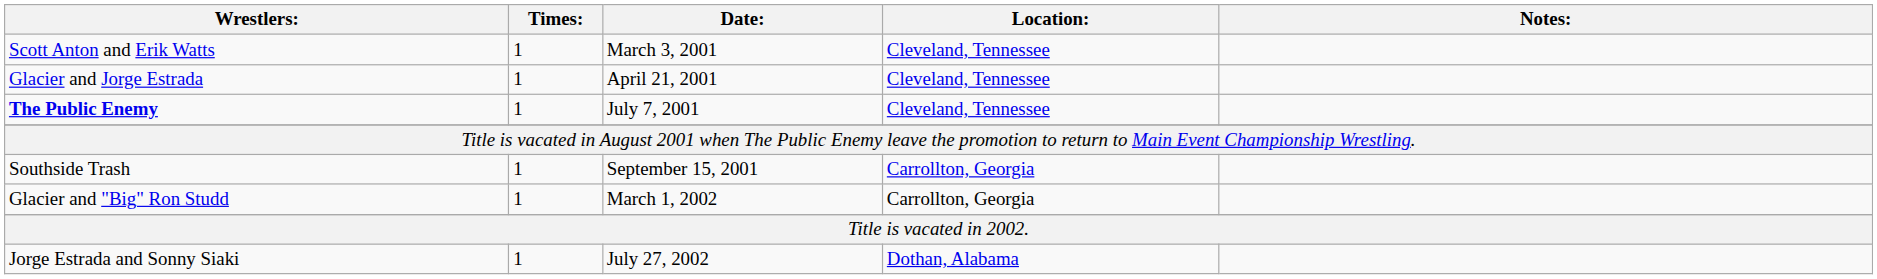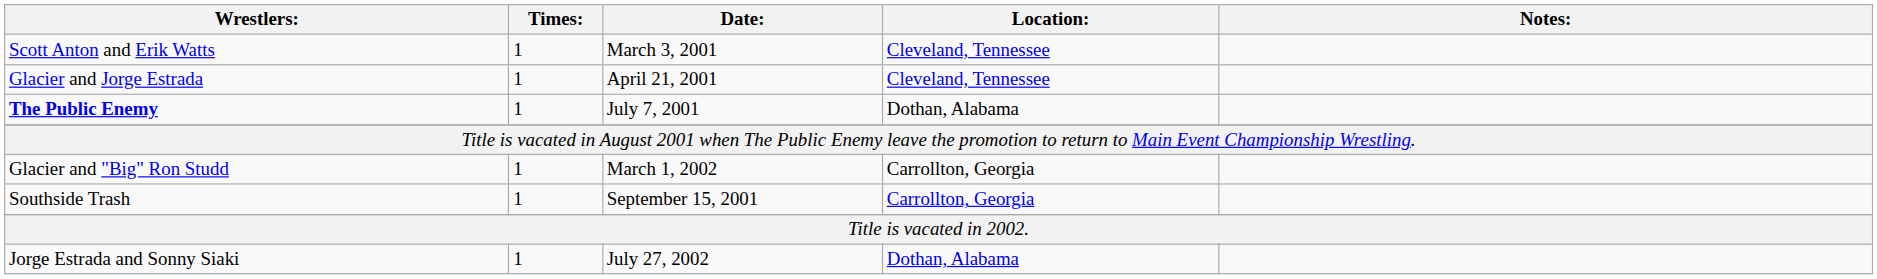 <table class="wikitable" width=100%>
 <tr>
 <th width=27%>Wrestlers:</th>
 <th width=5%>Times:</th>
 <th width=15%>Date:</th>
 <th width=18%>Location:</th>
 <th width=35%>Notes:</th>
 </tr>
 <tr>
 <td><a href='#'>Scott Anton</a> and <a href='#'>Erik Watts</a></td>
 <td>1</td>
 <td>March 3, 2001</td>
 <td><a href='#'>Cleveland, Tennessee</a></td>
 <td></td>
 </tr>
 <tr>
 <td><a href='#'>Glacier</a> and <a href='#'>Jorge Estrada</a></td>
 <td>1</td>
 <td>April 21, 2001</td>
 <td><a href='#'>Cleveland, Tennessee</a></td>
 <td></td>
 </tr>
 <tr>
 <td><strong><a href='#'>The Public Enemy</a></strong><br></td>
 <td>1</td>
 <td>July 7, 2001</td>
-<td><a href='#'>Cleveland, Tennessee</a></td>
+<td>Dothan, Alabama</td>
 <td></td>
 </tr>
 <tr>
 </tr>
 <tr style="background: #f2f2f2;">
 <td colspan="5" align=center><em>Title is vacated in August 2001 when The Public Enemy leave the promotion to return to <a href='#'>Main Event Championship Wrestling</a>.</em></td>
 </tr>
 <tr>
+<td>Glacier  and <a href='#'>"Big" Ron Studd</a></td>
+<td>1</td>
+<td>March 1, 2002</td>
+<td>Carrollton, Georgia</td>
+<td></td>
+</tr>
+<tr>
 <td>Southside Trash<br></td>
 <td>1</td>
 <td>September 15, 2001</td>
 <td><a href='#'>Carrollton, Georgia</a></td>
-<td></td>
-</tr>
-<tr>
-<td>Glacier  and <a href='#'>"Big" Ron Studd</a></td>
-<td>1</td>
-<td>March 1, 2002</td>
-<td>Carrollton, Georgia</td>
 <td></td>
 </tr>
 <tr>
 </tr>
 <tr style="background: #f2f2f2;">
 <td colspan="5" align=center><em>Title is vacated in 2002.</em></td>
 </tr>
 <tr>
 <td>Jorge Estrada  and Sonny Siaki</td>
 <td>1</td>
 <td>July 27, 2002</td>
 <td><a href='#'>Dothan, Alabama</a></td>
 <td></td>
 </tr>
 </table>
